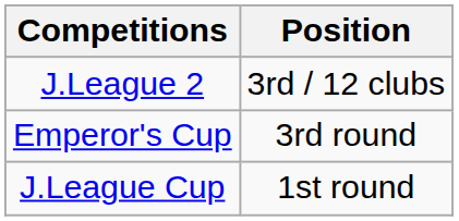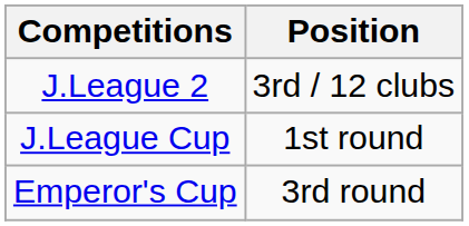 <table class="wikitable" style="text-align:center;">
 <tr>
 <th>Competitions</th>
 <th>Position</th>
 </tr>
 <tr>
 <td><a href='#'>J.League 2</a></td>
 <td>3rd / 12 clubs</td>
 </tr>
 <tr>
+<td><a href='#'>J.League Cup</a></td>
+<td>1st round</td>
+</tr>
+<tr>
 <td><a href='#'>Emperor's Cup</a></td>
 <td>3rd round</td>
 </tr>
-<tr>
-<td><a href='#'>J.League Cup</a></td>
-<td>1st round</td>
-</tr>
 </table>
